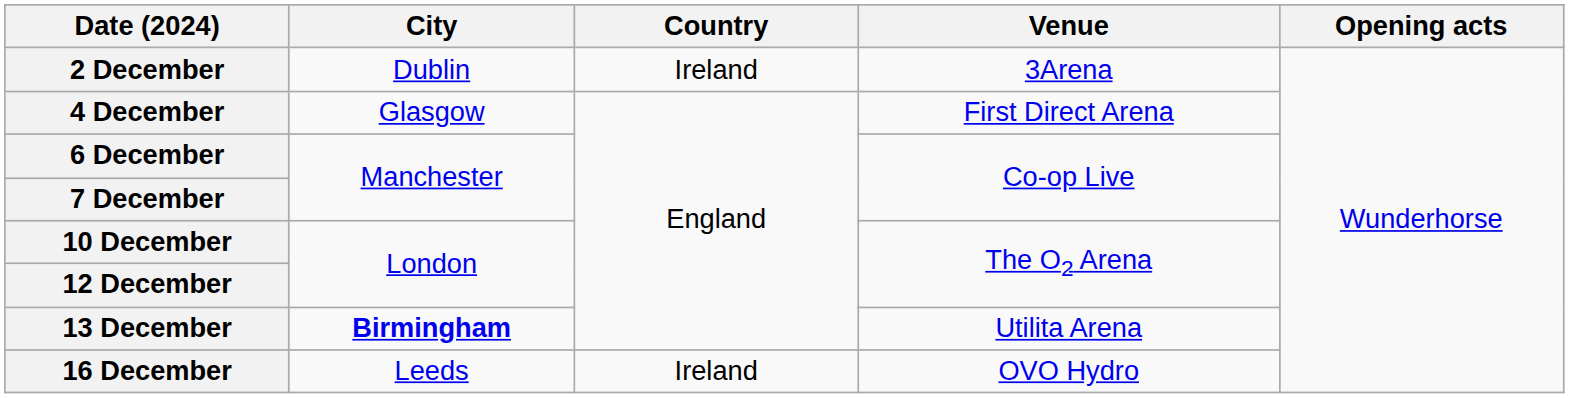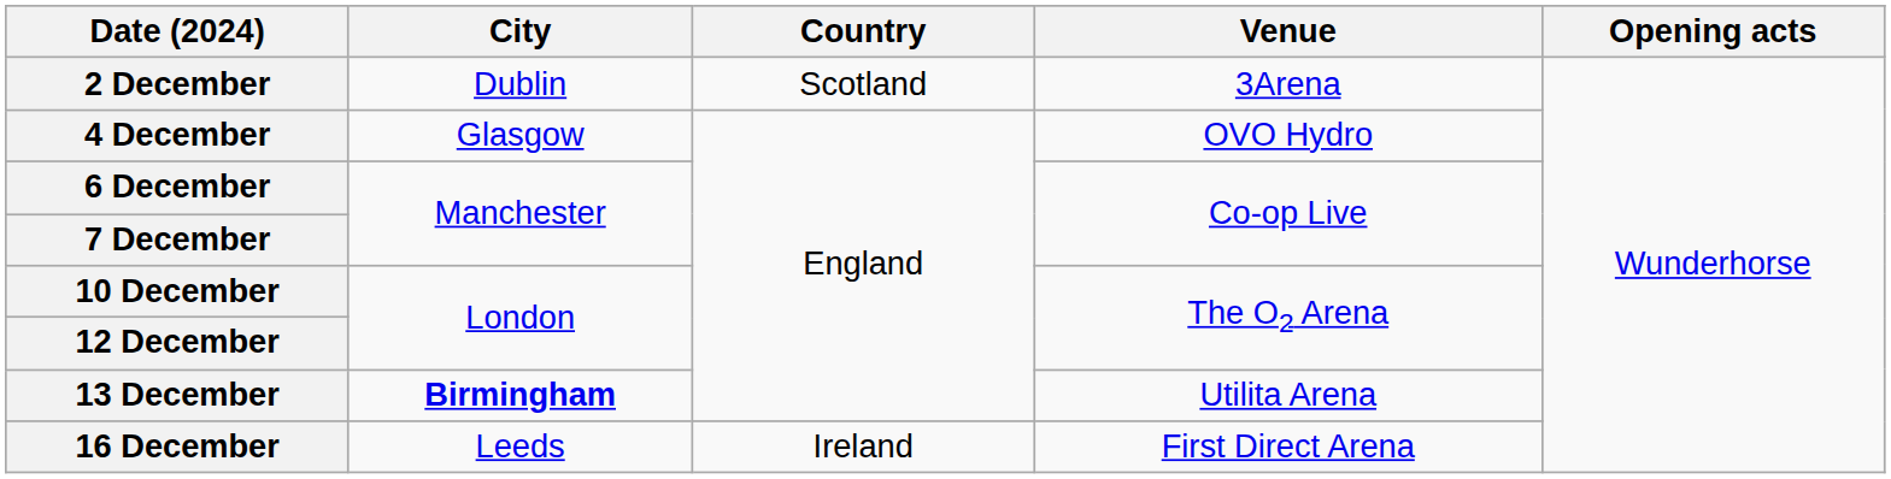 <table class="wikitable plainrowheaders" style="text-align:center;">
 <tr>
 <th scope="col" style="width:10em;">Date (2024)</th>
 <th scope="col" style="width:10em;">City</th>
 <th scope="col" style="width:10em;">Country</th>
 <th scope="col" style="width:15em;">Venue</th>
 <th scope="col" style="width:10em;">Opening acts</th>
 </tr>
 <tr>
 <th scope="row" style="text-align:center;">2 December</th>
 <td><a href='#'>Dublin</a></td>
-<td>Ireland</td>
+<td>Scotland</td>
 <td><a href='#'>3Arena</a></td>
 <td rowspan="8"><a href='#'>Wunderhorse</a></td>
 </tr>
 <tr>
 <th scope="row" style="text-align:center;">4 December</th>
 <td><a href='#'>Glasgow</a></td>
 <td rowspan="6">England</td>
-<td><a href='#'>First Direct Arena</a></td>
+<td><a href='#'>OVO Hydro</a></td>
 </tr>
 <tr>
 <th scope="row" style="text-align:center;">6 December</th>
 <td rowspan="2"><a href='#'>Manchester</a></td>
 <td rowspan="2"><a href='#'>Co-op Live</a></td>
 </tr>
 <tr>
 <th scope="row" style="text-align:center;">7 December</th>
 </tr>
 <tr>
 <th scope="row" style="text-align:center;">10 December</th>
 <td rowspan="2"><a href='#'>London</a></td>
 <td rowspan="2"><a href='#'>The O<sub>2</sub> Arena</a></td>
 </tr>
 <tr>
 <th scope="row" style="text-align:center;">12 December</th>
 </tr>
 <tr>
 <th scope="row" style="text-align:center;">13 December</th>
 <td><strong><a href='#'>Birmingham</a></strong></td>
 <td><a href='#'>Utilita Arena</a></td>
 </tr>
 <tr>
 <th scope="row" style="text-align:center;">16 December</th>
 <td><a href='#'>Leeds</a></td>
 <td>Ireland</td>
-<td><a href='#'>OVO Hydro</a></td>
+<td><a href='#'>First Direct Arena</a></td>
 </tr>
 </table>
